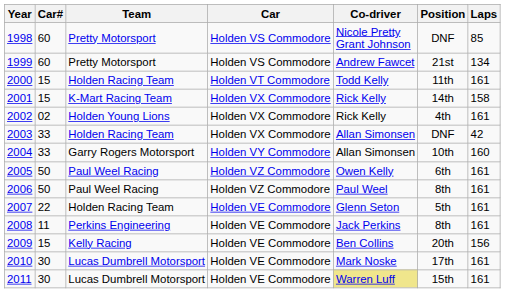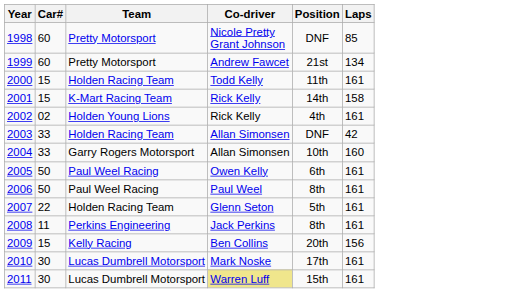 <table class="wikitable" style="font-size: 95%;">
 <tr>
 <th>Year</th>
 <th>Car#</th>
 <th>Team</th>
-<th>Car</th>
 <th>Co-driver</th>
 <th>Position</th>
 <th>Laps</th>
 </tr>
 <tr>
 <td><a href='#'>1998</a></td>
 <td>60</td>
 <td><a href='#'>Pretty Motorsport</a></td>
-<td><a href='#'>Holden VS Commodore</a></td>
 <td> <a href='#'>Nicole Pretty</a><br> <a href='#'>Grant Johnson</a></td>
 <td align="center">DNF</td>
 <td>85</td>
 </tr>
 <tr>
 <td><a href='#'>1999</a></td>
 <td>60</td>
 <td>Pretty Motorsport</td>
-<td>Holden VS Commodore</td>
 <td> <a href='#'>Andrew Fawcet</a></td>
 <td align="center">21st</td>
 <td>134</td>
 </tr>
 <tr>
 <td><a href='#'>2000</a></td>
 <td>15</td>
 <td><a href='#'>Holden Racing Team</a></td>
-<td><a href='#'>Holden VT Commodore</a></td>
 <td> <a href='#'>Todd Kelly</a></td>
 <td align="center">11th</td>
 <td>161</td>
 </tr>
 <tr>
 <td><a href='#'>2001</a></td>
 <td>15</td>
 <td><a href='#'>K-Mart Racing Team</a></td>
-<td><a href='#'>Holden VX Commodore</a></td>
 <td> <a href='#'>Rick Kelly</a></td>
 <td align="center">14th</td>
 <td>158</td>
 </tr>
 <tr>
 <td><a href='#'>2002</a></td>
 <td>02</td>
 <td><a href='#'>Holden Young Lions</a></td>
-<td>Holden VX Commodore</td>
 <td> Rick Kelly</td>
 <td align="center">4th</td>
 <td>161</td>
 </tr>
 <tr>
 <td><a href='#'>2003</a></td>
 <td>33</td>
 <td><a href='#'>Holden Racing Team</a></td>
-<td>Holden VX Commodore</td>
 <td> <a href='#'>Allan Simonsen</a></td>
 <td align="center">DNF</td>
 <td>42</td>
 </tr>
 <tr>
 <td><a href='#'>2004</a></td>
 <td>33</td>
 <td>Garry Rogers Motorsport</td>
-<td><a href='#'>Holden VY Commodore</a></td>
 <td> Allan Simonsen</td>
 <td align="center">10th</td>
 <td>160</td>
 </tr>
 <tr>
 <td><a href='#'>2005</a></td>
 <td>50</td>
 <td><a href='#'>Paul Weel Racing</a></td>
-<td><a href='#'>Holden VZ Commodore</a></td>
 <td> <a href='#'>Owen Kelly</a></td>
 <td align="center">6th</td>
 <td>161</td>
 </tr>
 <tr>
 <td><a href='#'>2006</a></td>
 <td>50</td>
 <td>Paul Weel Racing</td>
-<td>Holden VZ Commodore</td>
 <td> <a href='#'>Paul Weel</a></td>
 <td align="center">8th</td>
 <td>161</td>
 </tr>
 <tr>
 <td><a href='#'>2007</a></td>
 <td>22</td>
 <td>Holden Racing Team</td>
-<td><a href='#'>Holden VE Commodore</a></td>
 <td> <a href='#'>Glenn Seton</a></td>
 <td align="center">5th</td>
 <td>161</td>
 </tr>
 <tr>
 <td><a href='#'>2008</a></td>
 <td>11</td>
 <td><a href='#'>Perkins Engineering</a></td>
-<td>Holden VE Commodore</td>
 <td> <a href='#'>Jack Perkins</a></td>
 <td align="center">8th</td>
 <td>161</td>
 </tr>
 <tr>
 <td><a href='#'>2009</a></td>
 <td>15</td>
 <td><a href='#'>Kelly Racing</a></td>
-<td>Holden VE Commodore</td>
 <td> <a href='#'>Ben Collins</a></td>
 <td align="center">20th</td>
 <td>156</td>
 </tr>
 <tr>
 <td><a href='#'>2010</a></td>
 <td>30</td>
 <td><a href='#'>Lucas Dumbrell Motorsport</a></td>
-<td>Holden VE Commodore</td>
 <td> <a href='#'>Mark Noske</a></td>
 <td align="center">17th</td>
 <td>161</td>
 </tr>
 <tr>
 <td><a href='#'>2011</a></td>
 <td>30</td>
 <td>Lucas Dumbrell Motorsport</td>
-<td>Holden VE Commodore</td>
 <td style="background: khaki;"> <a href='#'>Warren Luff</a></td>
 <td align="center">15th</td>
 <td>161</td>
 </tr>
 </table>
